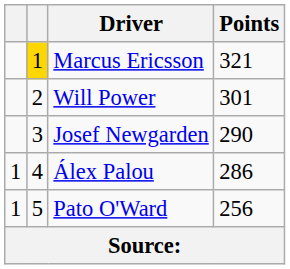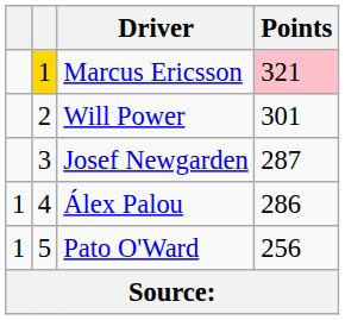 <table class="wikitable" style="font-size: 95%;">
 <tr>
 <th scope="col"></th>
 <th scope="col"></th>
 <th scope="col">Driver</th>
 <th scope="col">Points</th>
 </tr>
 <tr>
 <td align="left"></td>
 <td align="center" style="background: gold;">1</td>
 <td> <a href='#'>Marcus Ericsson</a></td>
-<td align="left">321</td>
+<td align="left" style="background: pink;">321</td>
 </tr>
 <tr>
 <td align="left"></td>
 <td align="center">2</td>
 <td> <a href='#'>Will Power</a></td>
 <td align="left">301</td>
 </tr>
 <tr>
 <td align="left"></td>
 <td align="center">3</td>
 <td> <a href='#'>Josef Newgarden</a></td>
-<td align="left">290</td>
+<td align="left">287</td>
 </tr>
 <tr>
 <td align="left"> 1</td>
 <td align="center">4</td>
 <td> <a href='#'>Álex Palou</a></td>
 <td align="left">286</td>
 </tr>
 <tr>
 <td align="left"> 1</td>
 <td align="center">5</td>
 <td> <a href='#'>Pato O'Ward</a></td>
 <td align="left">256</td>
 </tr>
 <tr>
 <th colspan=4>Source:</th>
 </tr>
 </table>
